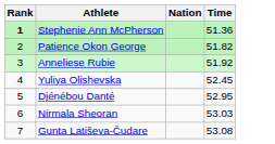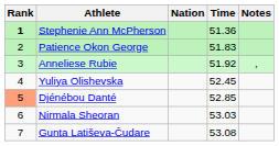 <table class="wikitable sortable" style="text-align:center">
 <tr>
 <th>Rank</th>
 <th>Athlete</th>
 <th>Nation</th>
 <th>Time</th>
+<th>Notes</th>
 </tr>
 <tr bgcolor=#bbf3bb>
 <td><strong>1</strong></td>
 <td align=left><a href='#'>Stephenie Ann McPherson</a></td>
 <td align=left></td>
 <td>51.36</td>
+<td></td>
 </tr>
 <tr bgcolor=#bbf3bb>
 <td>2</td>
 <td align=left><a href='#'>Patience Okon George</a></td>
 <td align=left></td>
-<td>51.82</td>
+<td>51.83</td>
+<td></td>
 </tr>
 <tr bgcolor=#ccf9cc>
 <td>3</td>
 <td align=left><a href='#'>Anneliese Rubie</a></td>
 <td align=left></td>
 <td>51.92</td>
+<td>, </td>
 </tr>
 <tr>
 <td>4</td>
 <td align=left><a href='#'>Yuliya Olishevska</a></td>
 <td align=left></td>
 <td>52.45</td>
+<td></td>
 </tr>
 <tr>
-<td>5</td>
+<td style="background: lightsalmon;">5</td>
 <td align=left><a href='#'>Djénébou Danté</a></td>
 <td align=left></td>
-<td>52.95</td>
+<td>52.85</td>
+<td></td>
 </tr>
 <tr>
 <td>6</td>
 <td align=left><a href='#'>Nirmala Sheoran</a></td>
 <td align=left></td>
 <td>53.03</td>
+<td></td>
 </tr>
 <tr>
 <td>7</td>
 <td align=left><a href='#'>Gunta Latiševa-Čudare</a></td>
 <td align=left></td>
 <td>53.08</td>
+<td></td>
 </tr>
 </table>
